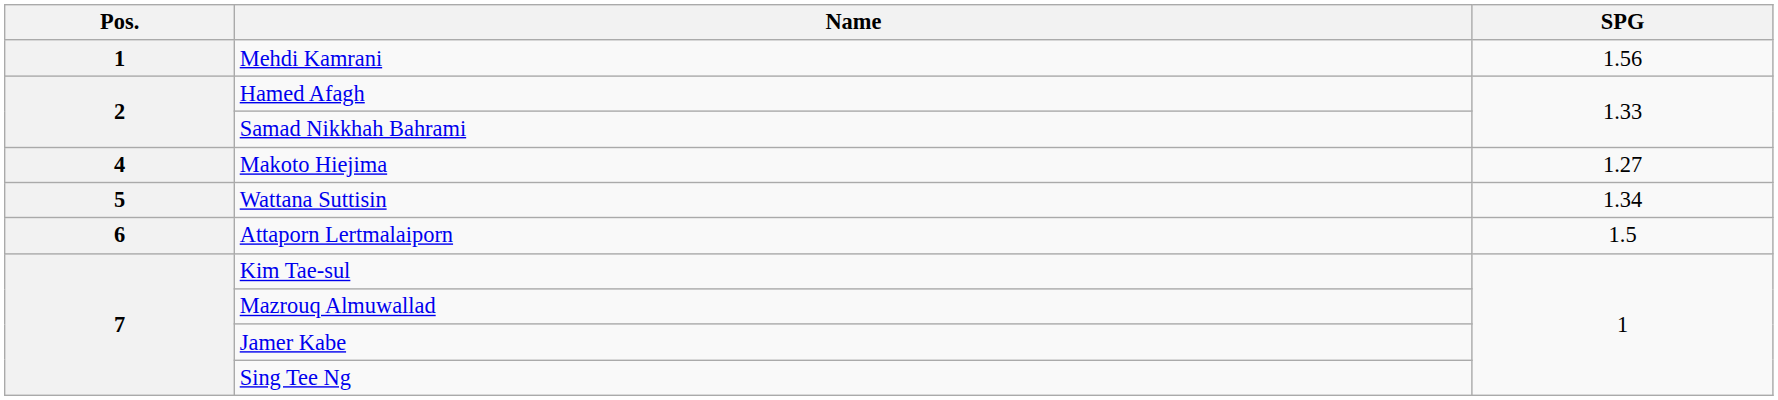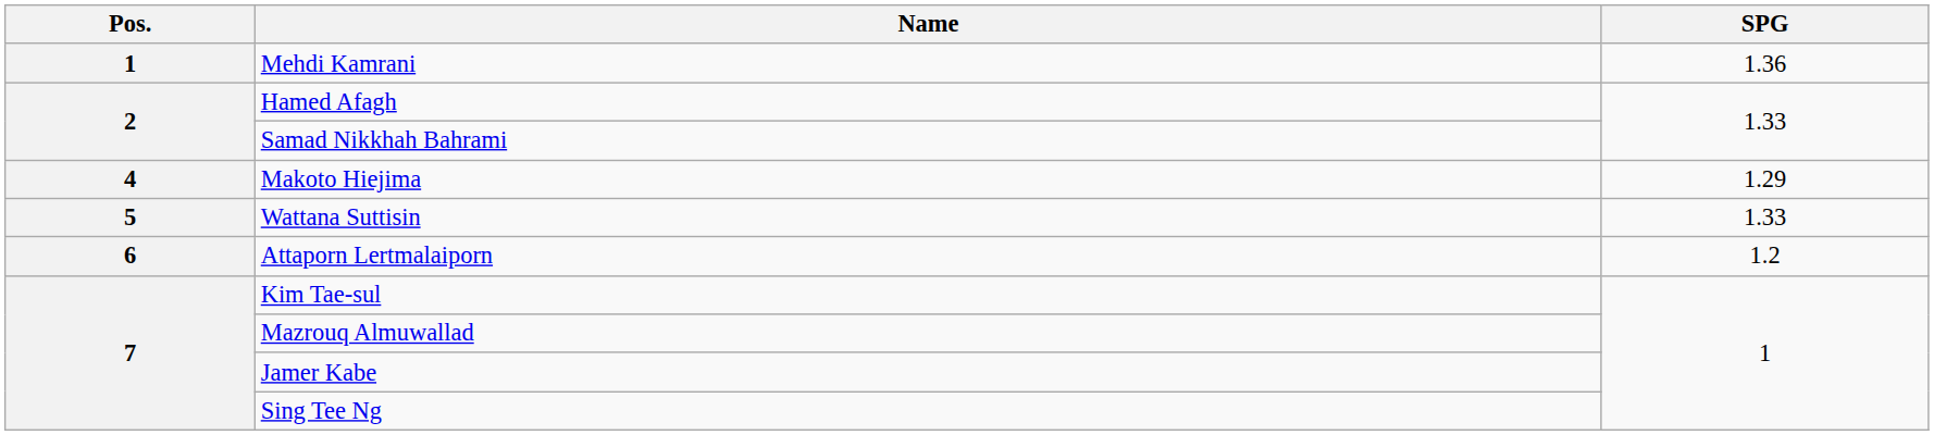 <table class=wikitable width=100% style="text-align:center;">
 <tr>
 <th width="13%">Pos.</th>
 <th width="70%">Name</th>
 <th width="17%">SPG</th>
 </tr>
 <tr>
 <th>1</th>
 <td align=left> <a href='#'>Mehdi Kamrani</a></td>
-<td>1.56</td>
+<td>1.36</td>
 </tr>
 <tr>
 <th rowspan=2>2</th>
 <td align=left> <a href='#'>Hamed Afagh</a></td>
 <td rowspan=2>1.33</td>
 </tr>
 <tr>
 <td align=left> <a href='#'>Samad Nikkhah Bahrami</a></td>
 </tr>
 <tr>
 <th>4</th>
 <td align=left> <a href='#'>Makoto Hiejima</a></td>
-<td>1.27</td>
+<td>1.29</td>
 </tr>
 <tr>
 <th>5</th>
 <td align=left> <a href='#'>Wattana Suttisin</a></td>
-<td>1.34</td>
+<td>1.33</td>
 </tr>
 <tr>
 <th>6</th>
 <td align=left> <a href='#'>Attaporn Lertmalaiporn</a></td>
-<td>1.5</td>
+<td>1.2</td>
 </tr>
 <tr>
 <th rowspan=4>7</th>
 <td align=left> <a href='#'>Kim Tae-sul</a></td>
 <td rowspan=4>1</td>
 </tr>
 <tr>
 <td align=left> <a href='#'>Mazrouq Almuwallad</a></td>
 </tr>
 <tr>
 <td align=left> <a href='#'>Jamer Kabe</a></td>
 </tr>
 <tr>
 <td align=left> <a href='#'>Sing Tee Ng</a></td>
 </tr>
 </table>
